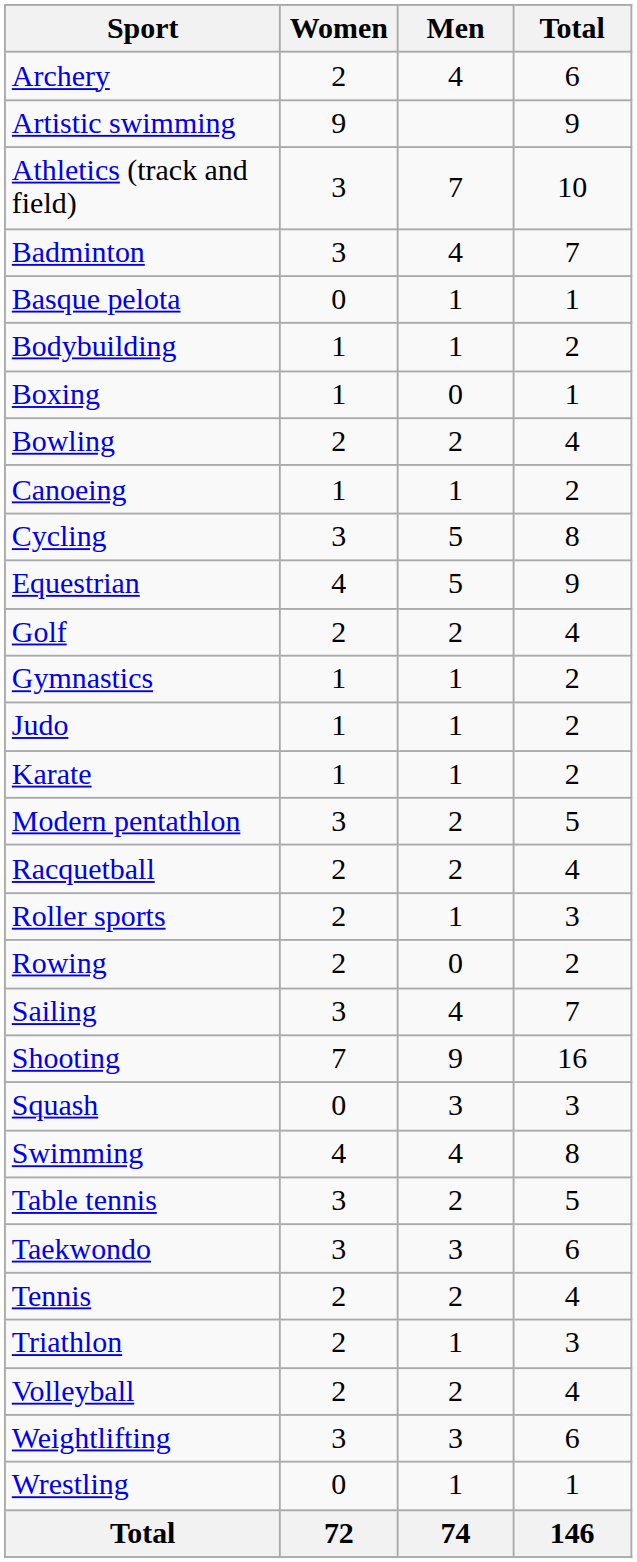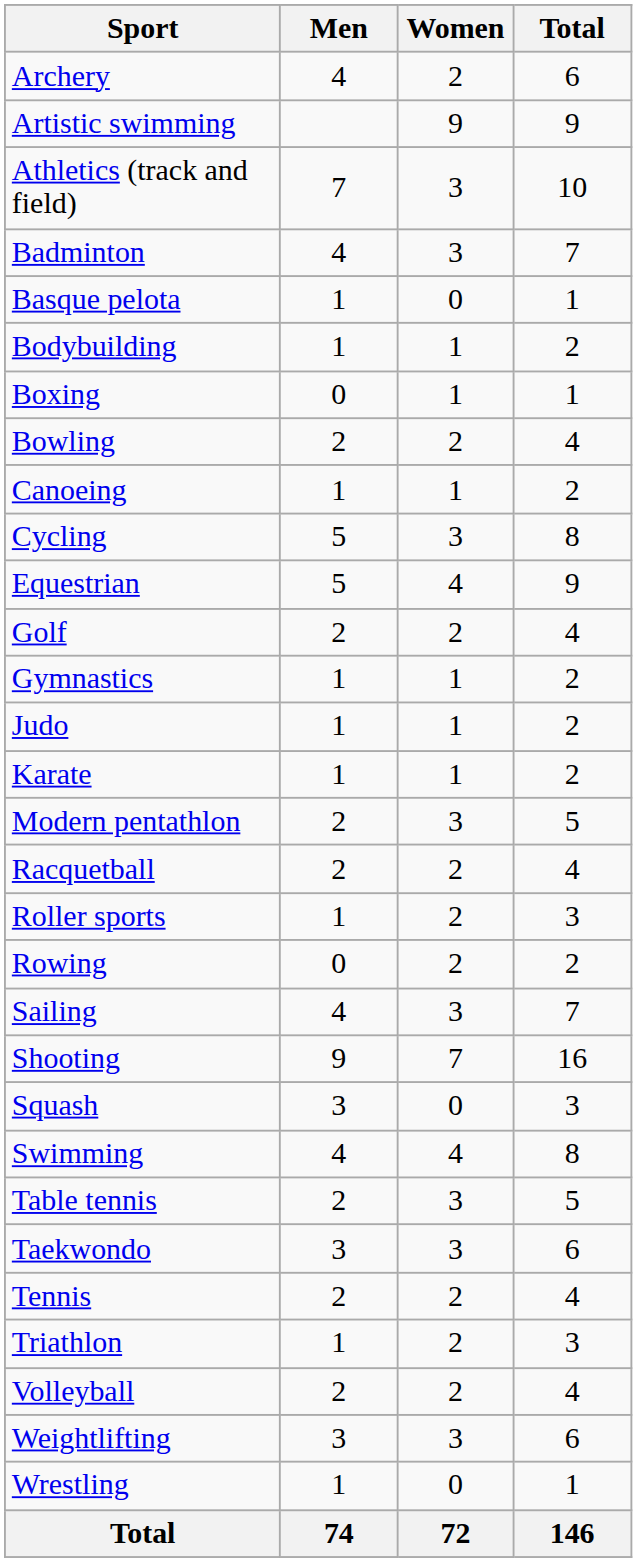 <table class="wikitable sortable" style="text-align:center;">
 <tr>
 <th width=140>Sport</th>
+<th width=55>Men</th>
 <th width=55>Women</th>
-<th width=55>Men</th>
 <th width=55>Total</th>
 </tr>
 <tr>
 <td align=left><a href='#'>Archery</a></td>
+<td>4</td>
 <td>2</td>
-<td>4</td>
 <td>6</td>
 </tr>
 <tr>
 <td align=left><a href='#'>Artistic swimming</a></td>
+<td></td>
 <td>9</td>
-<td></td>
 <td>9</td>
 </tr>
 <tr>
 <td align=left><a href='#'>Athletics</a> (track and field)</td>
+<td>7</td>
 <td>3</td>
-<td>7</td>
 <td>10</td>
 </tr>
 <tr>
 <td align=left><a href='#'>Badminton</a></td>
+<td>4</td>
 <td>3</td>
-<td>4</td>
 <td>7</td>
 </tr>
 <tr>
 <td align=left><a href='#'>Basque pelota</a></td>
+<td>1</td>
 <td>0</td>
-<td>1</td>
 <td>1</td>
 </tr>
 <tr>
 <td align=left><a href='#'>Bodybuilding</a></td>
 <td>1</td>
 <td>1</td>
 <td>2</td>
 </tr>
 <tr>
 <td align=left><a href='#'>Boxing</a></td>
+<td>0</td>
 <td>1</td>
-<td>0</td>
 <td>1</td>
 </tr>
 <tr>
 <td align=left><a href='#'>Bowling</a></td>
 <td>2</td>
 <td>2</td>
 <td>4</td>
 </tr>
 <tr>
 <td align=left><a href='#'>Canoeing</a></td>
 <td>1</td>
 <td>1</td>
 <td>2</td>
 </tr>
 <tr>
 <td align=left><a href='#'>Cycling</a></td>
+<td>5</td>
 <td>3</td>
-<td>5</td>
 <td>8</td>
 </tr>
 <tr>
 <td align=left><a href='#'>Equestrian</a></td>
+<td>5</td>
 <td>4</td>
-<td>5</td>
 <td>9</td>
 </tr>
 <tr>
 <td align=left><a href='#'>Golf</a></td>
 <td>2</td>
 <td>2</td>
 <td>4</td>
 </tr>
 <tr>
 <td align=left><a href='#'>Gymnastics</a></td>
 <td>1</td>
 <td>1</td>
 <td>2</td>
 </tr>
 <tr>
 <td align=left><a href='#'>Judo</a></td>
 <td>1</td>
 <td>1</td>
 <td>2</td>
 </tr>
 <tr>
 <td align=left><a href='#'>Karate</a></td>
 <td>1</td>
 <td>1</td>
 <td>2</td>
 </tr>
 <tr>
 <td align=left><a href='#'>Modern pentathlon</a></td>
+<td>2</td>
 <td>3</td>
-<td>2</td>
 <td>5</td>
 </tr>
 <tr>
 <td align=left><a href='#'>Racquetball</a></td>
 <td>2</td>
 <td>2</td>
 <td>4</td>
 </tr>
 <tr>
 <td align=left><a href='#'>Roller sports</a></td>
+<td>1</td>
 <td>2</td>
-<td>1</td>
 <td>3</td>
 </tr>
 <tr>
 <td align=left><a href='#'>Rowing</a></td>
+<td>0</td>
 <td>2</td>
-<td>0</td>
 <td>2</td>
 </tr>
 <tr>
 <td align=left><a href='#'>Sailing</a></td>
+<td>4</td>
 <td>3</td>
-<td>4</td>
 <td>7</td>
 </tr>
 <tr>
 <td align=left><a href='#'>Shooting</a></td>
+<td>9</td>
 <td>7</td>
-<td>9</td>
 <td>16</td>
 </tr>
 <tr>
 <td align=left><a href='#'>Squash</a></td>
+<td>3</td>
 <td>0</td>
-<td>3</td>
 <td>3</td>
 </tr>
 <tr>
 <td align=left><a href='#'>Swimming</a></td>
 <td>4</td>
 <td>4</td>
 <td>8</td>
 </tr>
 <tr>
 <td align=left><a href='#'>Table tennis</a></td>
+<td>2</td>
 <td>3</td>
-<td>2</td>
 <td>5</td>
 </tr>
 <tr>
 <td align=left><a href='#'>Taekwondo</a></td>
 <td>3</td>
 <td>3</td>
 <td>6</td>
 </tr>
 <tr>
 <td align=left><a href='#'>Tennis</a></td>
 <td>2</td>
 <td>2</td>
 <td>4</td>
 </tr>
 <tr>
 <td align=left><a href='#'>Triathlon</a></td>
+<td>1</td>
 <td>2</td>
-<td>1</td>
 <td>3</td>
 </tr>
 <tr>
 <td align=left><a href='#'>Volleyball</a></td>
 <td>2</td>
 <td>2</td>
 <td>4</td>
 </tr>
 <tr>
 <td align=left><a href='#'>Weightlifting</a></td>
 <td>3</td>
 <td>3</td>
 <td>6</td>
 </tr>
 <tr>
 <td align=left><a href='#'>Wrestling</a></td>
+<td>1</td>
 <td>0</td>
-<td>1</td>
 <td>1</td>
 </tr>
 <tr>
 <th>Total</th>
+<th>74</th>
 <th>72</th>
-<th>74</th>
 <th>146</th>
 </tr>
 </table>
